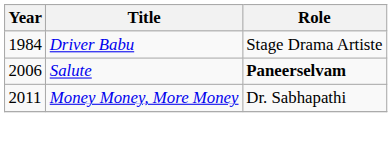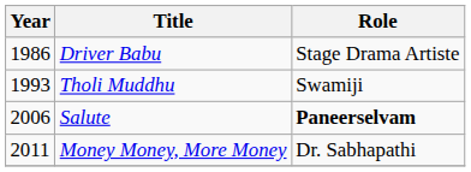 <table class="wikitable">
 <tr style="background:#ccc; text-align:center;">
 <th>Year</th>
 <th>Title</th>
 <th>Role</th>
 </tr>
 <tr>
-<td>1984</td>
+<td>1986</td>
 <td><em><a href='#'>Driver Babu</a></em></td>
 <td>Stage Drama Artiste</td>
+</tr>
+<tr>
+<td>1993</td>
+<td><em><a href='#'>Tholi Muddhu</a></em></td>
+<td>Swamiji</td>
 </tr>
 <tr>
 <td>2006</td>
 <td><em><a href='#'>Salute</a></em></td>
 <td><strong>Paneerselvam</strong></td>
 </tr>
 <tr>
 <td>2011</td>
 <td><em><a href='#'>Money Money, More Money</a></em></td>
 <td>Dr. Sabhapathi</td>
 </tr>
 <tr>
 </tr>
 </table>
